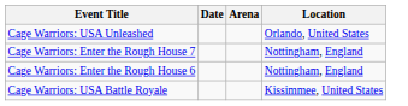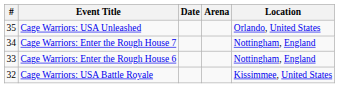 <table class="sortable wikitable succession-box" style="font-size:90%;">
 <tr>
+<th scope="col">#</th>
 <th scope="col">Event Title</th>
 <th scope="col">Date</th>
 <th scope="col">Arena</th>
 <th scope="col">Location</th>
 </tr>
 <tr>
+<td align=center>35</td>
 <td><a href='#'>Cage Warriors: USA Unleashed</a></td>
 <td></td>
 <td></td>
 <td><a href='#'>Orlando</a>, <a href='#'>United States</a></td>
 </tr>
 <tr>
+<td align=center>34</td>
 <td><a href='#'>Cage Warriors: Enter the Rough House 7</a></td>
 <td></td>
 <td></td>
 <td><a href='#'>Nottingham</a>, <a href='#'>England</a></td>
 </tr>
 <tr>
+<td align=center>33</td>
 <td><a href='#'>Cage Warriors: Enter the Rough House 6</a></td>
 <td></td>
 <td></td>
 <td><a href='#'>Nottingham</a>, <a href='#'>England</a></td>
 </tr>
 <tr>
+<td align=center>32</td>
 <td><a href='#'>Cage Warriors: USA Battle Royale</a></td>
 <td></td>
 <td></td>
 <td><a href='#'>Kissimmee</a>, <a href='#'>United States</a></td>
 </tr>
 </table>
